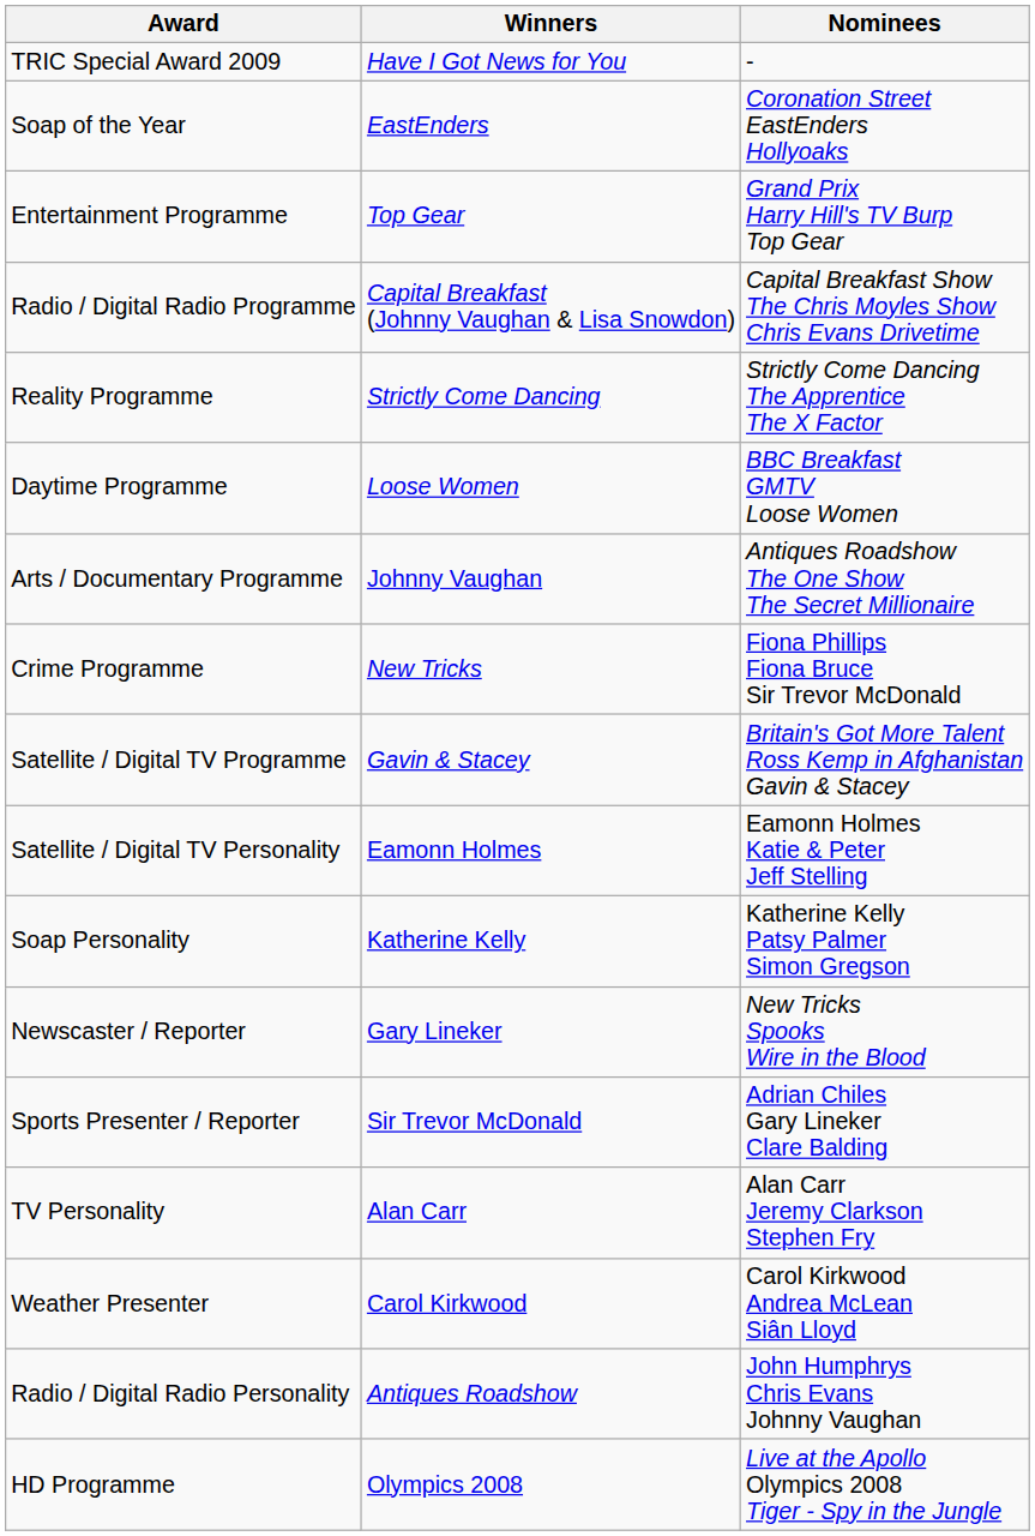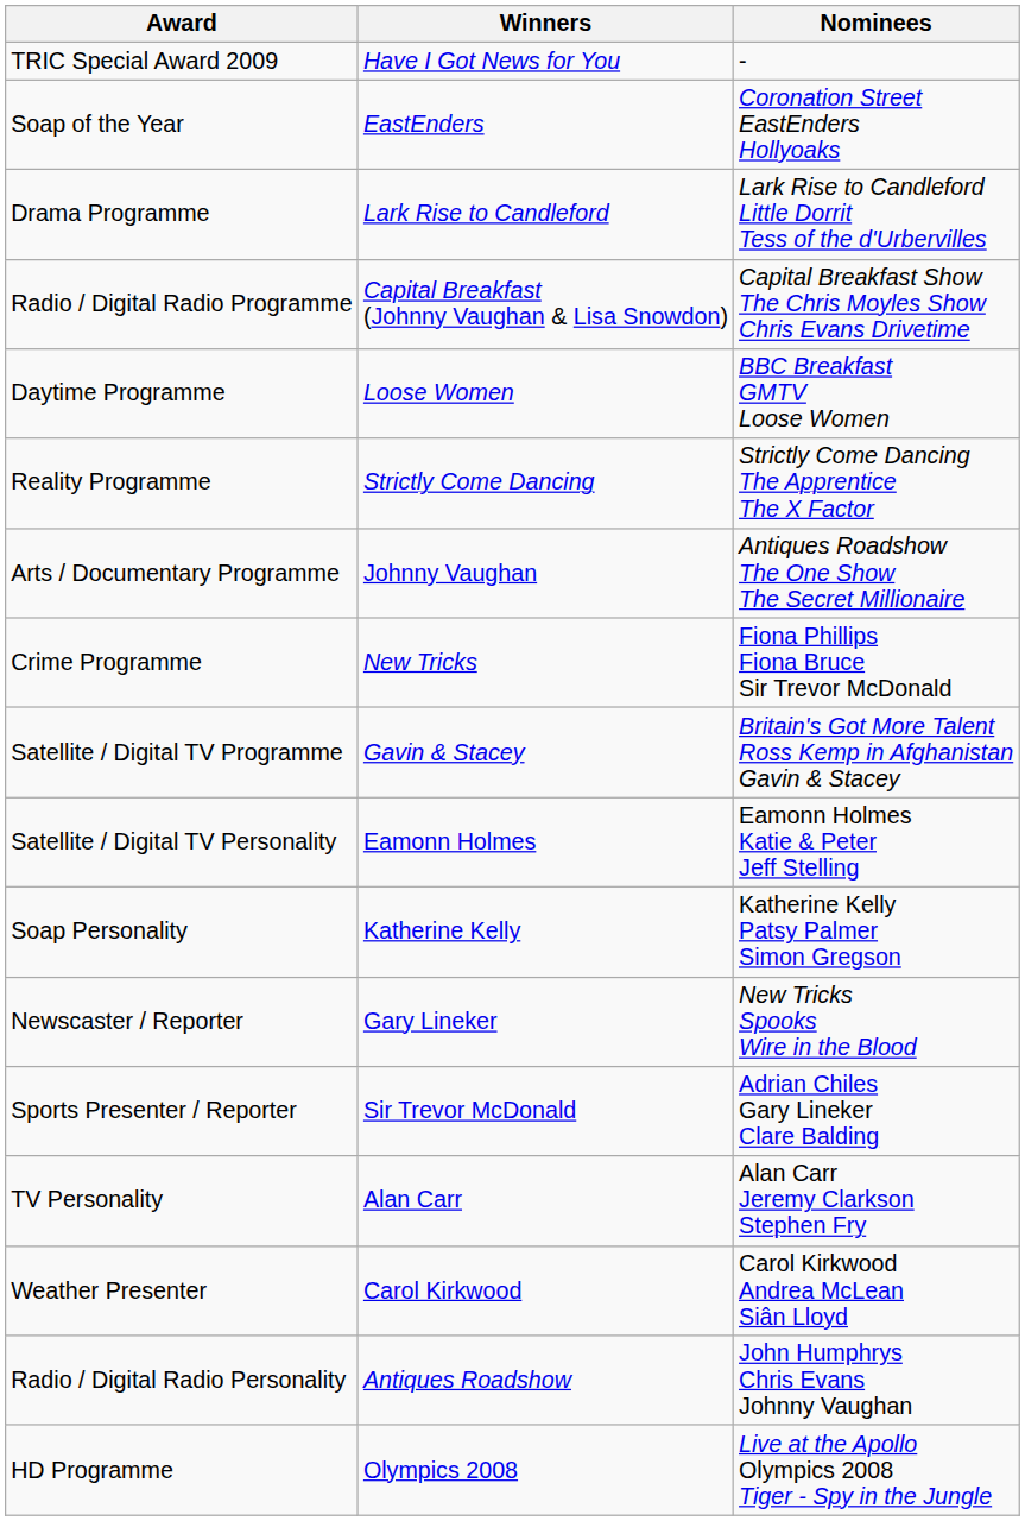 <table class="wikitable">
 <tr>
 <th>Award</th>
 <th>Winners</th>
 <th>Nominees</th>
 </tr>
 <tr>
 <td>TRIC Special Award 2009</td>
 <td><em><a href='#'>Have I Got News for You</a></em></td>
 <td>-</td>
 </tr>
 <tr>
 <td>Soap of the Year</td>
 <td><em><a href='#'>EastEnders</a></em></td>
 <td><em><a href='#'>Coronation Street</a> <br>EastEnders <br><a href='#'>Hollyoaks</a></em></td>
 </tr>
 <tr>
-<td>Entertainment Programme</td>
-<td><em><a href='#'>Top Gear</a></em></td>
-<td><em><a href='#'>Grand Prix</a> <br><a href='#'>Harry Hill's TV Burp</a> <br>Top Gear</em></td>
+<td>Drama Programme</td>
+<td><em><a href='#'>Lark Rise to Candleford</a></em></td>
+<td><em>Lark Rise to Candleford <br><a href='#'>Little Dorrit</a> <br><a href='#'>Tess of the d'Urbervilles</a></em></td>
 </tr>
 <tr>
 <td>Radio / Digital Radio Programme</td>
 <td><em><a href='#'>Capital Breakfast</a></em> <br>(<a href='#'>Johnny Vaughan</a> & <a href='#'>Lisa Snowdon</a>)</td>
 <td><em>Capital Breakfast Show <br><a href='#'>The Chris Moyles Show</a> <br><a href='#'>Chris Evans Drivetime</a></em></td>
 </tr>
 <tr>
+<td>Daytime Programme</td>
+<td><em><a href='#'>Loose Women</a></em></td>
+<td><em><a href='#'>BBC Breakfast</a> <br><a href='#'>GMTV</a> <br>Loose Women</em></td>
+</tr>
+<tr>
 <td>Reality Programme</td>
 <td><em><a href='#'>Strictly Come Dancing</a></em></td>
 <td><em>Strictly Come Dancing <br><a href='#'>The Apprentice</a> <br><a href='#'>The X Factor</a></em></td>
-</tr>
-<tr>
-<td>Daytime Programme</td>
-<td><em><a href='#'>Loose Women</a></em></td>
-<td><em><a href='#'>BBC Breakfast</a> <br><a href='#'>GMTV</a> <br>Loose Women</em></td>
 </tr>
 <tr>
 <td>Arts / Documentary Programme</td>
 <td><a href='#'>Johnny Vaughan</a></td>
 <td><em>Antiques Roadshow <br><a href='#'>The One Show</a> <br><a href='#'>The Secret Millionaire</a></em></td>
 </tr>
 <tr>
 <td>Crime Programme</td>
 <td><em><a href='#'>New Tricks</a></em></td>
 <td><a href='#'>Fiona Phillips</a> <br><a href='#'>Fiona Bruce</a> <br>Sir Trevor McDonald</td>
 </tr>
 <tr>
 <td>Satellite / Digital TV Programme</td>
 <td><em><a href='#'>Gavin & Stacey</a></em></td>
 <td><em><a href='#'>Britain's Got More Talent</a> <br><a href='#'>Ross Kemp in Afghanistan</a> <br>Gavin & Stacey</em></td>
 </tr>
 <tr>
 <td>Satellite / Digital TV Personality</td>
 <td><a href='#'>Eamonn Holmes</a></td>
 <td>Eamonn Holmes <br><a href='#'>Katie & Peter</a> <br><a href='#'>Jeff Stelling</a></td>
 </tr>
 <tr>
 <td>Soap Personality</td>
 <td><a href='#'>Katherine Kelly</a></td>
 <td>Katherine Kelly <br><a href='#'>Patsy Palmer</a> <br><a href='#'>Simon Gregson</a></td>
 </tr>
 <tr>
 <td>Newscaster / Reporter</td>
 <td><a href='#'>Gary Lineker</a></td>
 <td><em>New Tricks <br><a href='#'>Spooks</a> <br><a href='#'>Wire in the Blood</a></em></td>
 </tr>
 <tr>
 <td>Sports Presenter / Reporter</td>
 <td><a href='#'>Sir Trevor McDonald</a></td>
 <td><a href='#'>Adrian Chiles</a> <br>Gary Lineker <br><a href='#'>Clare Balding</a></td>
 </tr>
 <tr>
 <td>TV Personality</td>
 <td><a href='#'>Alan Carr</a></td>
 <td>Alan Carr <br><a href='#'>Jeremy Clarkson</a> <br><a href='#'>Stephen Fry</a></td>
 </tr>
 <tr>
 <td>Weather Presenter</td>
 <td><a href='#'>Carol Kirkwood</a></td>
 <td>Carol Kirkwood <br><a href='#'>Andrea McLean</a> <br><a href='#'>Siân Lloyd</a></td>
 </tr>
 <tr>
 <td>Radio / Digital Radio Personality</td>
 <td><em><a href='#'>Antiques Roadshow</a></em></td>
 <td><a href='#'>John Humphrys</a> <br><a href='#'>Chris Evans</a> <br>Johnny Vaughan</td>
 </tr>
 <tr>
 <td>HD Programme</td>
 <td><a href='#'>Olympics 2008</a></td>
 <td><em><a href='#'>Live at the Apollo</a></em> <br>Olympics 2008 <br><em><a href='#'>Tiger - Spy in the Jungle</a></em></td>
 </tr>
 </table>
